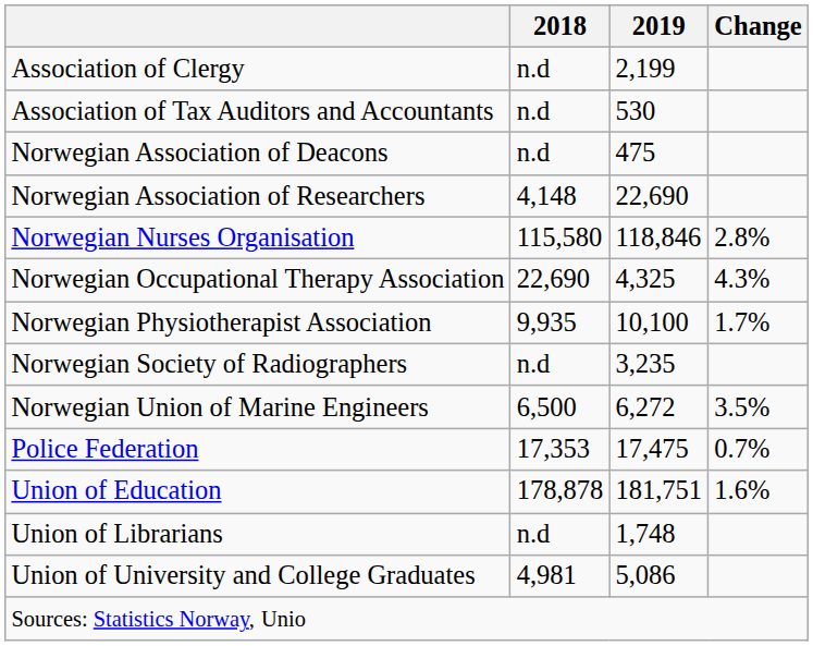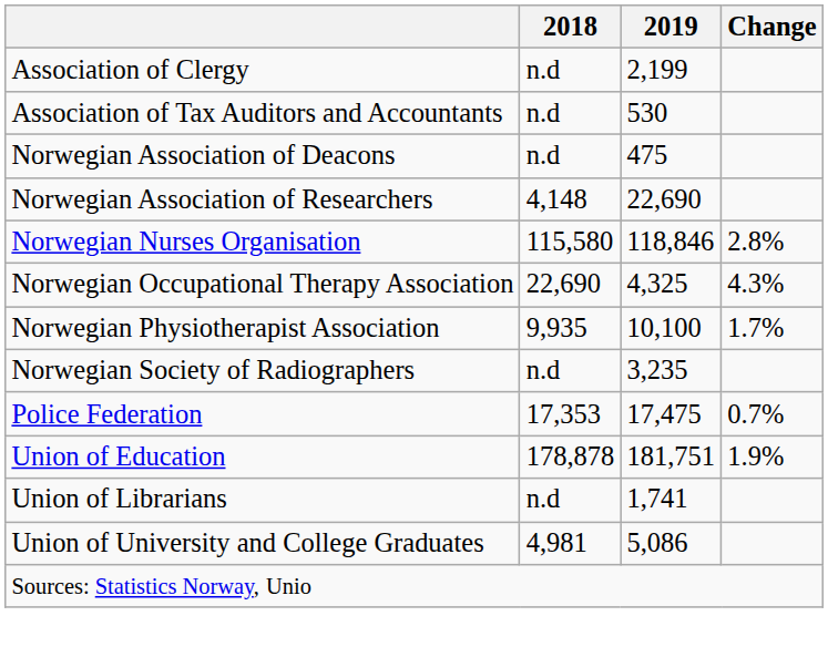 <table class="wikitable">
 <tr>
 <th></th>
 <th>2018</th>
 <th>2019</th>
 <th>Change</th>
 </tr>
 <tr>
 <td>Association of Clergy</td>
 <td>n.d</td>
 <td>2,199</td>
 <td></td>
 </tr>
 <tr>
 <td>Association of Tax Auditors and Accountants</td>
 <td>n.d</td>
 <td>530</td>
 <td></td>
 </tr>
 <tr>
 <td>Norwegian Association of Deacons</td>
 <td>n.d</td>
 <td>475</td>
 <td></td>
 </tr>
 <tr>
 <td>Norwegian Association of Researchers</td>
 <td>4,148</td>
 <td>22,690</td>
 <td></td>
 </tr>
 <tr>
 <td><a href='#'>Norwegian Nurses Organisation</a></td>
 <td>115,580</td>
 <td>118,846</td>
 <td> 2.8%</td>
 </tr>
 <tr>
 <td>Norwegian Occupational Therapy Association</td>
 <td>22,690</td>
 <td>4,325</td>
 <td> 4.3%</td>
 </tr>
 <tr>
 <td>Norwegian Physiotherapist Association</td>
 <td>9,935</td>
 <td>10,100</td>
 <td> 1.7%</td>
 </tr>
 <tr>
 <td>Norwegian Society of Radiographers</td>
 <td>n.d</td>
 <td>3,235</td>
 <td></td>
 </tr>
 <tr>
-<td>Norwegian Union of Marine Engineers</td>
-<td>6,500</td>
-<td>6,272</td>
-<td> 3.5%</td>
-</tr>
-<tr>
 <td><a href='#'>Police Federation</a></td>
 <td>17,353</td>
 <td>17,475</td>
 <td> 0.7%</td>
 </tr>
 <tr>
 <td><a href='#'>Union of Education</a></td>
 <td>178,878</td>
 <td>181,751</td>
-<td> 1.6%</td>
+<td> 1.9%</td>
 </tr>
 <tr>
 <td>Union of Librarians</td>
 <td>n.d</td>
-<td>1,748</td>
+<td>1,741</td>
 <td></td>
 </tr>
 <tr>
 <td>Union of University and College Graduates</td>
 <td>4,981</td>
 <td>5,086</td>
 <td></td>
 </tr>
 <tr>
 <td colspan="4"><small>Sources: <a href='#'>Statistics Norway</a>,</small> <small>Unio</small></td>
 </tr>
 </table>
